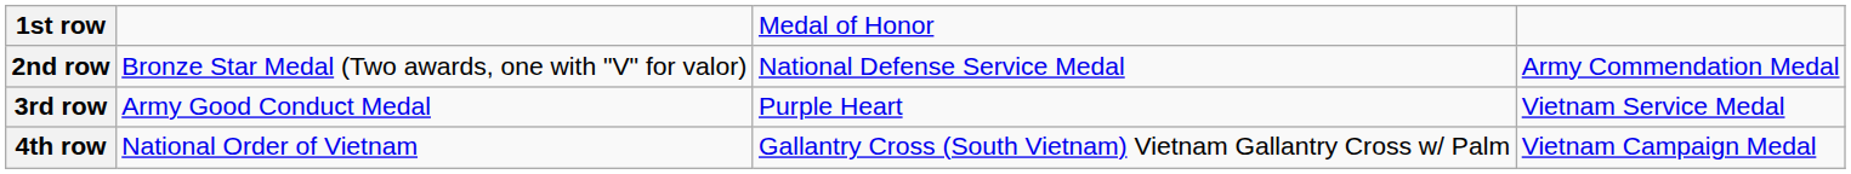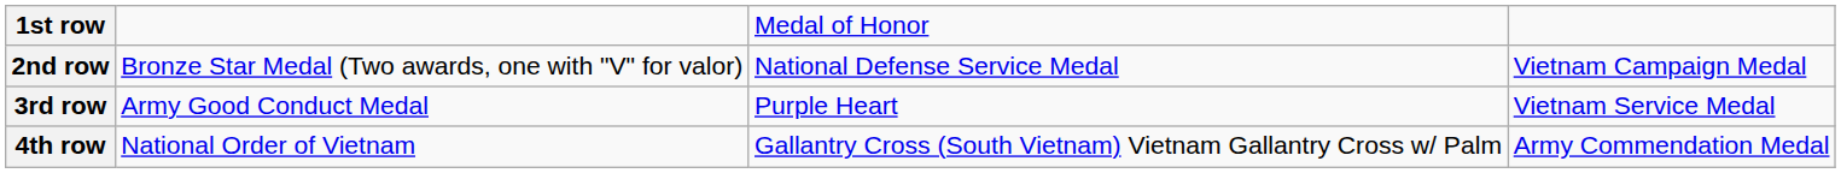 <table class="wikitable">
 <tr>
 <th>1st row</th>
 <td></td>
 <td><a href='#'>Medal of Honor</a></td>
 <td></td>
 </tr>
 <tr>
 <th>2nd row</th>
 <td><a href='#'>Bronze Star Medal</a> (Two awards, one with "V" for valor)</td>
 <td><a href='#'>National Defense Service Medal</a></td>
-<td><a href='#'>Army Commendation Medal</a></td>
+<td><a href='#'>Vietnam Campaign Medal</a></td>
 </tr>
 <tr>
 <th>3rd row</th>
 <td><a href='#'>Army Good Conduct Medal</a></td>
 <td><a href='#'>Purple Heart</a></td>
 <td><a href='#'>Vietnam Service Medal</a></td>
 </tr>
 <tr>
 <th>4th row</th>
 <td><a href='#'>National Order of Vietnam</a></td>
 <td><a href='#'>Gallantry Cross (South Vietnam)</a> Vietnam Gallantry Cross w/ Palm</td>
-<td><a href='#'>Vietnam Campaign Medal</a></td>
+<td><a href='#'>Army Commendation Medal</a></td>
 </tr>
 </table>
